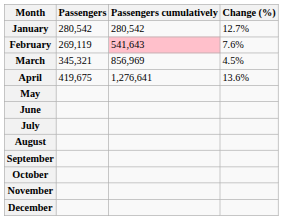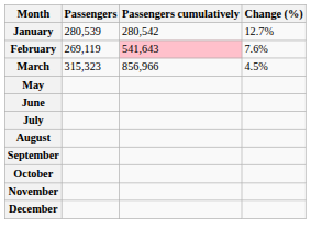 <table class="wikitable sortable">
 <tr>
 <th>Month</th>
 <th>Passengers</th>
 <th>Passengers cumulatively</th>
 <th>Change (%)</th>
 </tr>
 <tr align=left>
 <th>January</th>
-<td>280,542</td>
+<td>280,539</td>
 <td>280,542</td>
 <td> 12.7%</td>
 </tr>
 <tr align=left>
 <th>February</th>
 <td>269,119</td>
 <td style="background: pink;">541,643</td>
 <td> 7.6%</td>
 </tr>
 <tr align=left>
 <th>March</th>
-<td>345,321</td>
-<td>856,969</td>
+<td>315,323</td>
+<td>856,966</td>
 <td> 4.5%</td>
-</tr>
-<tr align=left>
-<th>April</th>
-<td>419,675</td>
-<td>1,276,641</td>
-<td> 13.6%</td>
 </tr>
 <tr align=left>
 <th>May</th>
 <td></td>
 <td></td>
 <td></td>
 </tr>
 <tr align=left>
 <th>June</th>
 <td></td>
 <td></td>
 <td></td>
 </tr>
 <tr align=left>
 <th>July</th>
 <td></td>
 <td></td>
 <td></td>
 </tr>
 <tr align=left>
 <th>August</th>
 <td></td>
 <td></td>
 <td></td>
 </tr>
 <tr align=left>
 <th>September</th>
 <td></td>
 <td></td>
 <td></td>
 </tr>
 <tr align=left>
 <th>October</th>
 <td></td>
 <td></td>
 <td></td>
 </tr>
 <tr align=left>
 <th>November</th>
 <td></td>
 <td></td>
 <td></td>
 </tr>
 <tr align=left>
 <th>December</th>
 <td></td>
 <td></td>
 <td></td>
 </tr>
 </table>
